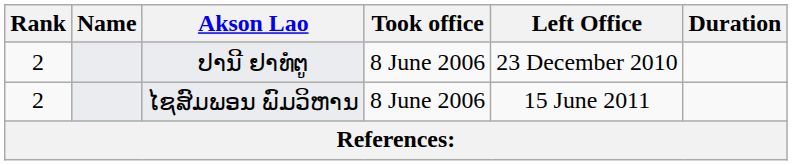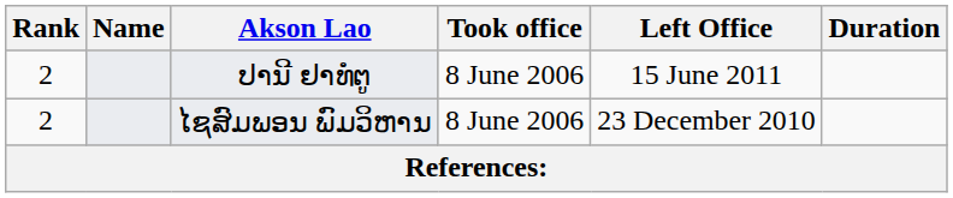 <table class="wikitable sortable" style=text-align:center>
 <tr>
 <th>Rank</th>
 <th>Name</th>
 <th class="unsortable"><a href='#'>Akson Lao</a></th>
 <th>Took office</th>
 <th>Left Office</th>
 <th>Duration</th>
 </tr>
 <tr>
 <td>2</td>
 <td bgcolor = #EAECF0></td>
 <td bgcolor = #EAECF0>ປານີ ຢາທໍຕູ</td>
 <td>8 June 2006</td>
-<td>23 December 2010</td>
+<td>15 June 2011</td>
 <td></td>
 </tr>
 <tr>
 <td>2</td>
 <td bgcolor = #EAECF0></td>
 <td bgcolor = #EAECF0>ໄຊສົມພອນ ພົມວິຫານ</td>
 <td>8 June 2006</td>
-<td>15 June 2011</td>
+<td>23 December 2010</td>
 <td></td>
 </tr>
 <tr>
 <th colspan="6" unsortable><strong>References:</strong><br></th>
 </tr>
 </table>
